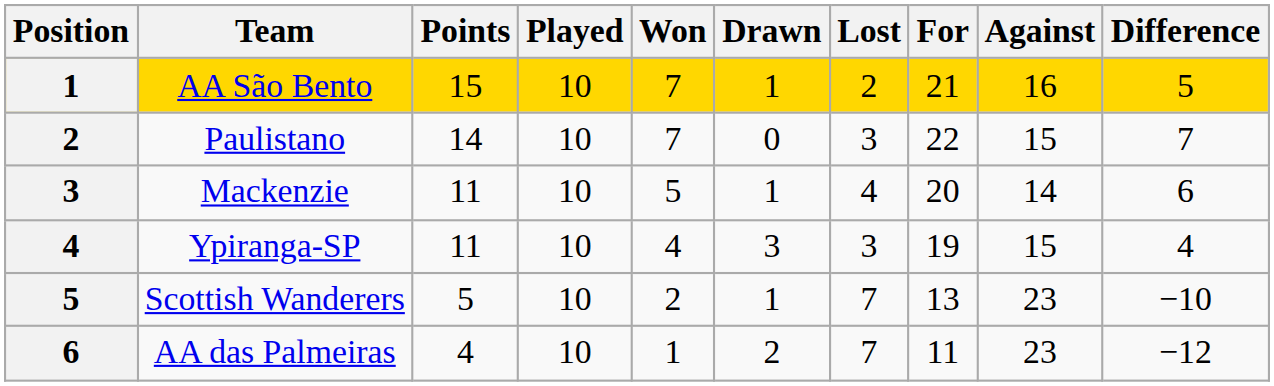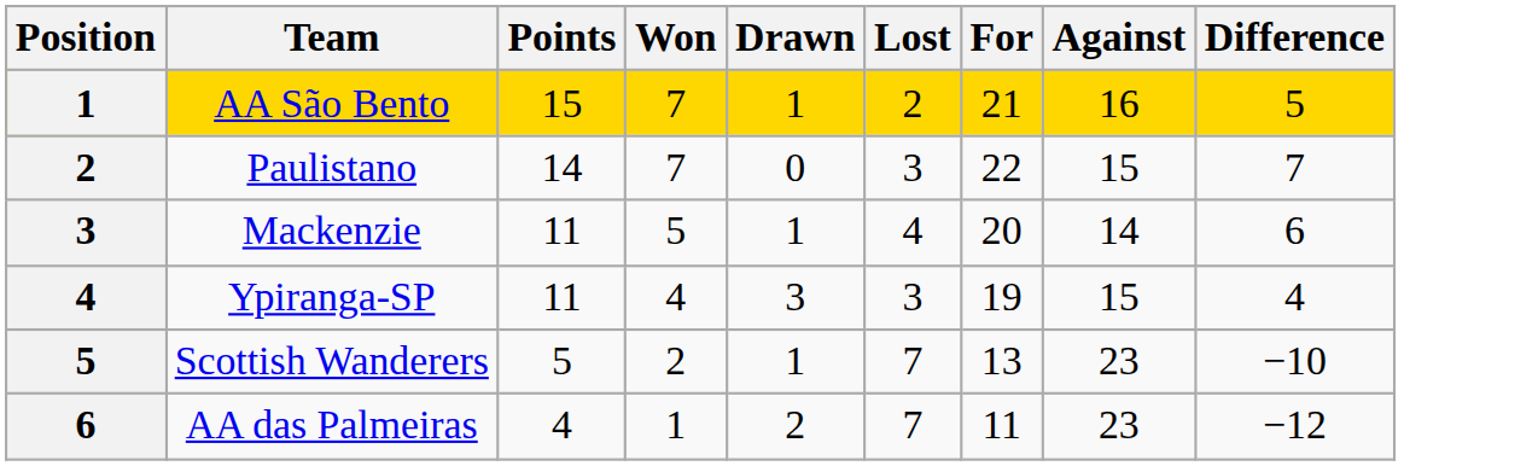 <table class="wikitable" style="text-align:center">
 <tr>
 <th>Position</th>
 <th>Team</th>
 <th>Points</th>
-<th>Played</th>
 <th>Won</th>
 <th>Drawn</th>
 <th>Lost</th>
 <th>For</th>
 <th>Against</th>
 <th>Difference</th>
 </tr>
 <tr style="background: gold;">
 <th>1</th>
 <td><a href='#'>AA São Bento</a></td>
 <td>15</td>
-<td>10</td>
 <td>7</td>
 <td>1</td>
 <td>2</td>
 <td>21</td>
 <td>16</td>
 <td>5</td>
 </tr>
 <tr>
 <th>2</th>
 <td><a href='#'>Paulistano</a></td>
 <td>14</td>
-<td>10</td>
 <td>7</td>
 <td>0</td>
 <td>3</td>
 <td>22</td>
 <td>15</td>
 <td>7</td>
 </tr>
 <tr>
 <th>3</th>
 <td><a href='#'>Mackenzie</a></td>
 <td>11</td>
-<td>10</td>
 <td>5</td>
 <td>1</td>
 <td>4</td>
 <td>20</td>
 <td>14</td>
 <td>6</td>
 </tr>
 <tr>
 <th>4</th>
 <td><a href='#'>Ypiranga-SP</a></td>
 <td>11</td>
-<td>10</td>
 <td>4</td>
 <td>3</td>
 <td>3</td>
 <td>19</td>
 <td>15</td>
 <td>4</td>
 </tr>
 <tr>
 <th>5</th>
 <td><a href='#'>Scottish Wanderers</a></td>
 <td>5</td>
-<td>10</td>
 <td>2</td>
 <td>1</td>
 <td>7</td>
 <td>13</td>
 <td>23</td>
 <td>−10</td>
 </tr>
 <tr>
 <th>6</th>
 <td><a href='#'>AA das Palmeiras</a></td>
 <td>4</td>
-<td>10</td>
 <td>1</td>
 <td>2</td>
 <td>7</td>
 <td>11</td>
 <td>23</td>
 <td>−12</td>
 </tr>
 </table>
